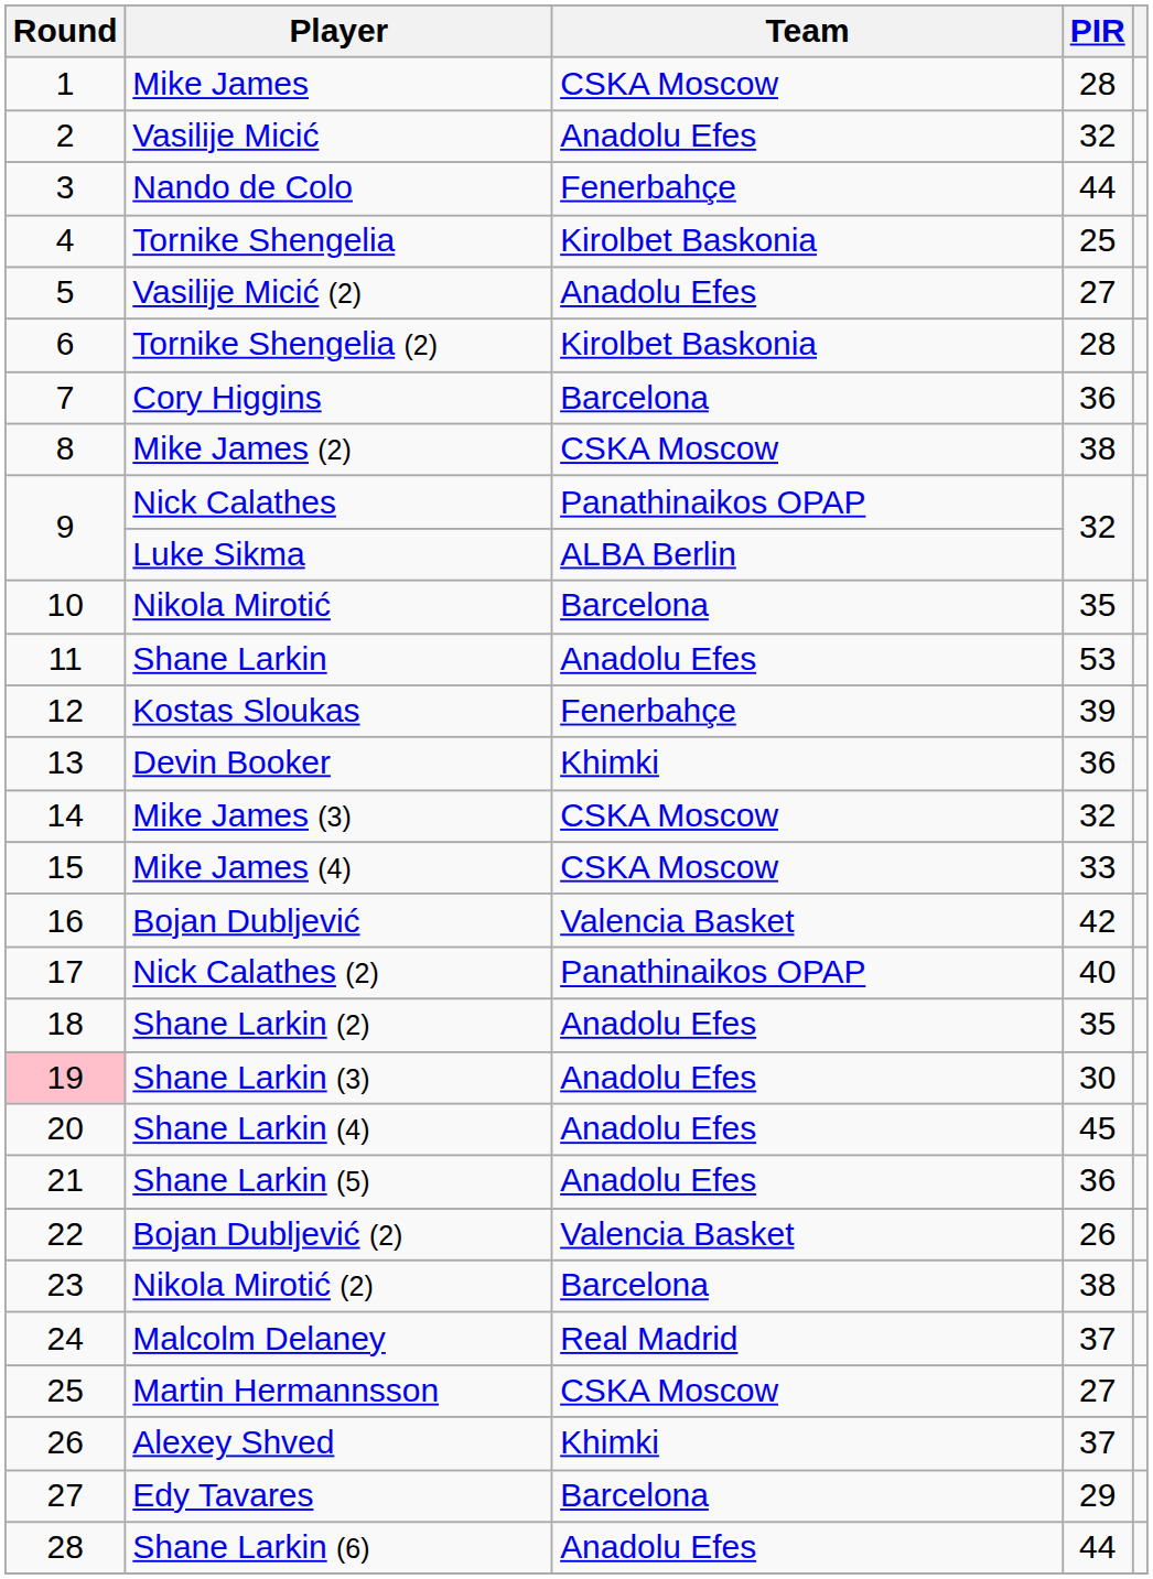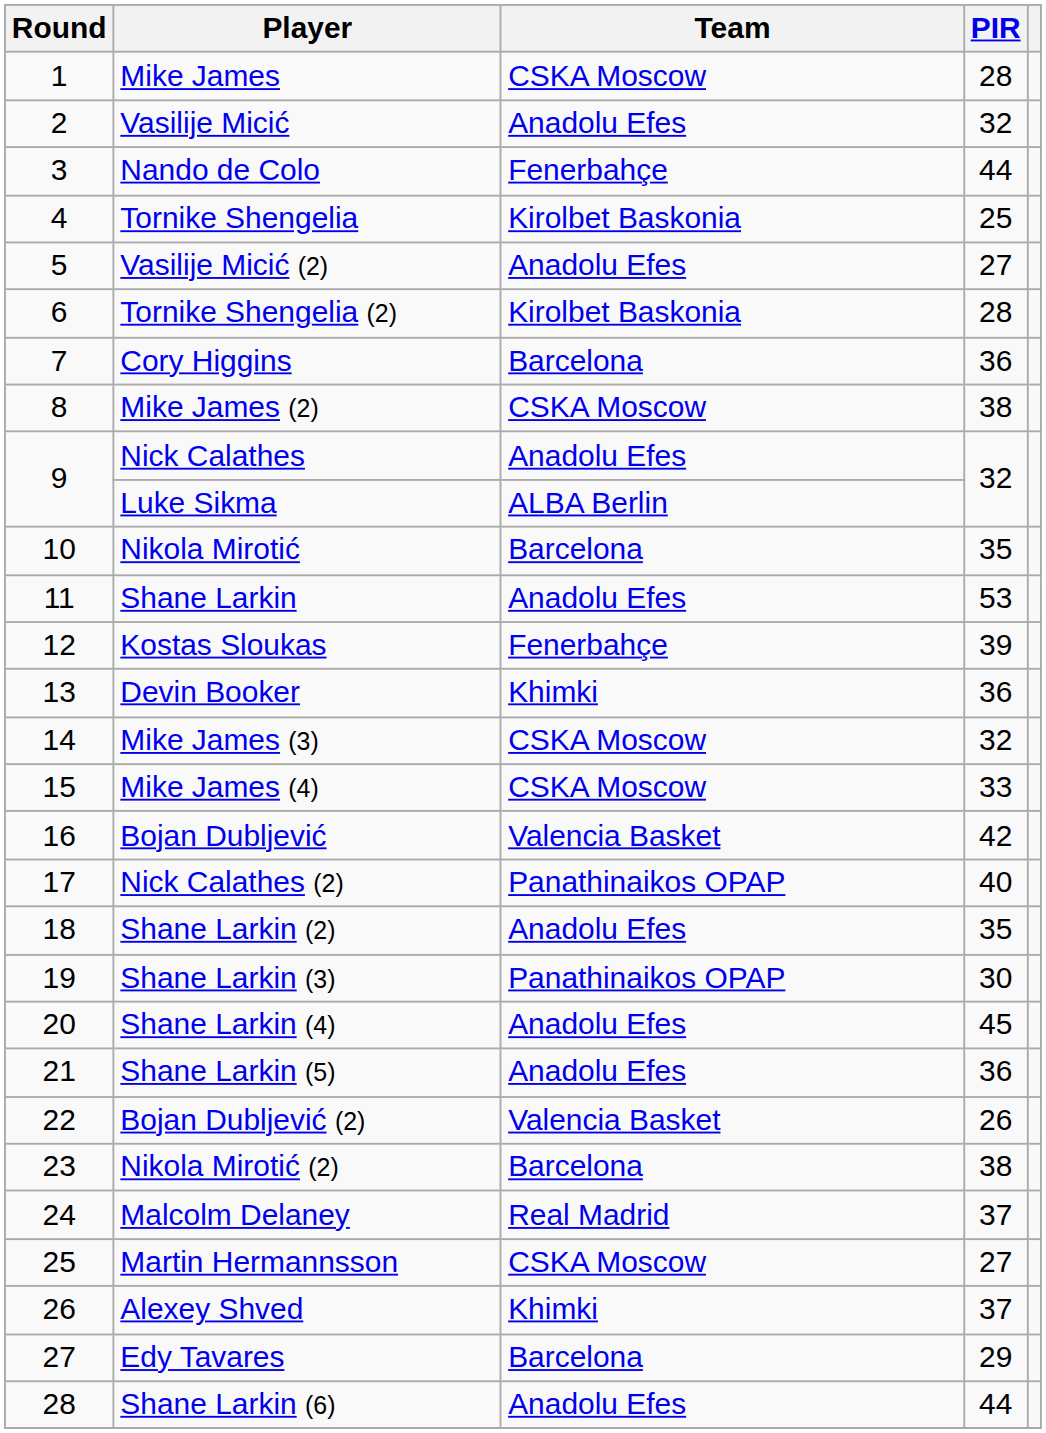 <table class="wikitable sortable" style="text-align: center">
 <tr>
 <th>Round</th>
 <th style="width:200px;">Player</th>
 <th style="width:240px;">Team</th>
 <th><a href='#'>PIR</a></th>
 <th></th>
 </tr>
 <tr>
 <td>1</td>
 <td style="text-align:left;"> <a href='#'>Mike James</a></td>
 <td style="text-align:left;"> <a href='#'>CSKA Moscow</a></td>
 <td>28</td>
 <td></td>
 </tr>
 <tr>
 <td>2</td>
 <td style="text-align:left;"> <a href='#'>Vasilije Micić</a></td>
 <td style="text-align:left;"> <a href='#'>Anadolu Efes</a></td>
 <td>32</td>
 <td></td>
 </tr>
 <tr>
 <td>3</td>
 <td style="text-align:left;"> <a href='#'>Nando de Colo</a></td>
 <td style="text-align:left;"> <a href='#'>Fenerbahçe</a></td>
 <td>44</td>
 <td></td>
 </tr>
 <tr>
 <td>4</td>
 <td style="text-align:left;"> <a href='#'>Tornike Shengelia</a></td>
 <td style="text-align:left;"> <a href='#'>Kirolbet Baskonia</a></td>
 <td>25</td>
 <td></td>
 </tr>
 <tr>
 <td>5</td>
 <td style="text-align:left;"> <a href='#'>Vasilije Micić</a> <small>(2)</small></td>
 <td style="text-align:left;"> <a href='#'>Anadolu Efes</a></td>
 <td>27</td>
 <td></td>
 </tr>
 <tr>
 <td>6</td>
 <td style="text-align:left;"> <a href='#'>Tornike Shengelia</a> <small>(2)</small></td>
 <td style="text-align:left;"> <a href='#'>Kirolbet Baskonia</a></td>
 <td>28</td>
 <td></td>
 </tr>
 <tr>
 <td>7</td>
 <td style="text-align:left;"> <a href='#'>Cory Higgins</a></td>
 <td style="text-align:left;"> <a href='#'>Barcelona</a></td>
 <td>36</td>
 <td></td>
 </tr>
 <tr>
 <td>8</td>
 <td style="text-align:left;"> <a href='#'>Mike James</a> <small>(2)</small></td>
 <td style="text-align:left;"> <a href='#'>CSKA Moscow</a></td>
 <td>38</td>
 <td></td>
 </tr>
 <tr>
 <td rowspan=2>9</td>
 <td align=left> <a href='#'>Nick Calathes</a></td>
-<td align=left> <a href='#'>Panathinaikos OPAP</a></td>
+<td style="text-align:left;"> <a href='#'>Anadolu Efes</a></td>
 <td rowspan=2>32</td>
 <td rowspan=2></td>
 </tr>
 <tr>
 <td align=left> <a href='#'>Luke Sikma</a></td>
 <td align=left> <a href='#'>ALBA Berlin</a></td>
 </tr>
 <tr>
 <td>10</td>
 <td style="text-align:left;"> <a href='#'>Nikola Mirotić</a></td>
 <td style="text-align:left;"> <a href='#'>Barcelona</a></td>
 <td>35</td>
 <td></td>
 </tr>
 <tr>
 <td>11</td>
 <td style="text-align:left;"> <a href='#'>Shane Larkin</a></td>
 <td style="text-align:left;"> <a href='#'>Anadolu Efes</a></td>
 <td>53</td>
 <td></td>
 </tr>
 <tr>
 <td>12</td>
 <td style="text-align:left;"> <a href='#'>Kostas Sloukas</a></td>
 <td style="text-align:left;"> <a href='#'>Fenerbahçe</a></td>
 <td>39</td>
 <td></td>
 </tr>
 <tr>
 <td>13</td>
 <td style="text-align:left;"> <a href='#'>Devin Booker</a></td>
 <td style="text-align:left;"> <a href='#'>Khimki</a></td>
 <td>36</td>
 <td></td>
 </tr>
 <tr>
 <td>14</td>
 <td style="text-align:left;"> <a href='#'>Mike James</a> <small>(3)</small></td>
 <td style="text-align:left;"> <a href='#'>CSKA Moscow</a></td>
 <td>32</td>
 <td></td>
 </tr>
 <tr>
 <td>15</td>
 <td style="text-align:left;"> <a href='#'>Mike James</a> <small>(4)</small></td>
 <td style="text-align:left;"> <a href='#'>CSKA Moscow</a></td>
 <td>33</td>
 <td></td>
 </tr>
 <tr>
 <td>16</td>
 <td style="text-align:left;"> <a href='#'>Bojan Dubljević</a></td>
 <td style="text-align:left;"> <a href='#'>Valencia Basket</a></td>
 <td>42</td>
 <td></td>
 </tr>
 <tr>
 <td>17</td>
 <td style="text-align:left;"> <a href='#'>Nick Calathes</a> <small>(2)</small></td>
 <td style="text-align:left;"> <a href='#'>Panathinaikos OPAP</a></td>
 <td>40</td>
 <td></td>
 </tr>
 <tr>
 <td>18</td>
 <td style="text-align:left;"> <a href='#'>Shane Larkin</a> <small>(2)</small></td>
 <td style="text-align:left;"> <a href='#'>Anadolu Efes</a></td>
 <td>35</td>
 <td></td>
 </tr>
 <tr>
-<td style="background: pink;">19</td>
+<td>19</td>
 <td style="text-align:left;"> <a href='#'>Shane Larkin</a> <small>(3)</small></td>
-<td style="text-align:left;"> <a href='#'>Anadolu Efes</a></td>
+<td align=left> <a href='#'>Panathinaikos OPAP</a></td>
 <td>30</td>
 <td></td>
 </tr>
 <tr>
 <td>20</td>
 <td style="text-align:left;"> <a href='#'>Shane Larkin</a> <small>(4)</small></td>
 <td style="text-align:left;"> <a href='#'>Anadolu Efes</a></td>
 <td>45</td>
 <td></td>
 </tr>
 <tr>
 <td>21</td>
 <td style="text-align:left;"> <a href='#'>Shane Larkin</a> <small>(5)</small></td>
 <td style="text-align:left;"> <a href='#'>Anadolu Efes</a></td>
 <td>36</td>
 <td></td>
 </tr>
 <tr>
 <td>22</td>
 <td style="text-align:left;"> <a href='#'>Bojan Dubljević</a> <small>(2)</small></td>
 <td style="text-align:left;"> <a href='#'>Valencia Basket</a></td>
 <td>26</td>
 <td></td>
 </tr>
 <tr>
 <td>23</td>
 <td style="text-align:left;"> <a href='#'>Nikola Mirotić</a> <small>(2)</small></td>
 <td style="text-align:left;"> <a href='#'>Barcelona</a></td>
 <td>38</td>
 <td></td>
 </tr>
 <tr>
 <td>24</td>
 <td style="text-align:left;"> <a href='#'>Malcolm Delaney</a></td>
 <td style="text-align:left;"> <a href='#'>Real Madrid</a></td>
 <td>37</td>
 <td></td>
 </tr>
 <tr>
 <td>25</td>
 <td style="text-align:left;"> <a href='#'>Martin Hermannsson</a></td>
 <td style="text-align:left;"> <a href='#'>CSKA Moscow</a></td>
 <td>27</td>
 <td></td>
 </tr>
 <tr>
 <td>26</td>
 <td style="text-align:left;"> <a href='#'>Alexey Shved</a></td>
 <td style="text-align:left;"> <a href='#'>Khimki</a></td>
 <td>37</td>
 <td></td>
 </tr>
 <tr>
 <td>27</td>
 <td style="text-align:left;"> <a href='#'>Edy Tavares</a></td>
 <td style="text-align:left;"> <a href='#'>Barcelona</a></td>
 <td>29</td>
 <td></td>
 </tr>
 <tr>
 <td>28</td>
 <td style="text-align:left;"> <a href='#'>Shane Larkin</a> <small>(6)</small></td>
 <td style="text-align:left;"> <a href='#'>Anadolu Efes</a></td>
 <td>44</td>
 <td></td>
 </tr>
 <tr>
 </tr>
 </table>
